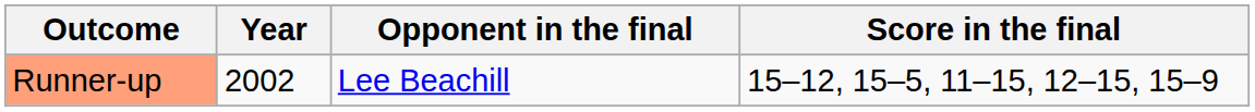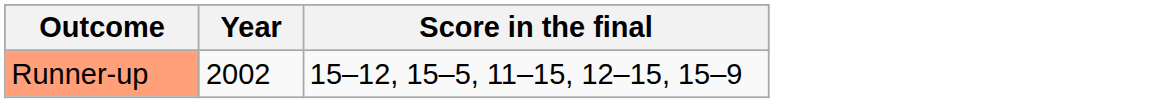 <table class="sortable wikitable">
 <tr>
 <th width="100">Outcome</th>
 <th width="50">Year</th>
-<th width="200">Opponent in the final</th>
 <th width="250">Score in the final</th>
 </tr>
 <tr>
 <td bgcolor="ffa07a">Runner-up</td>
 <td>2002</td>
-<td>   <a href='#'>Lee Beachill</a></td>
 <td>15–12, 15–5, 11–15, 12–15, 15–9</td>
 </tr>
 </table>
